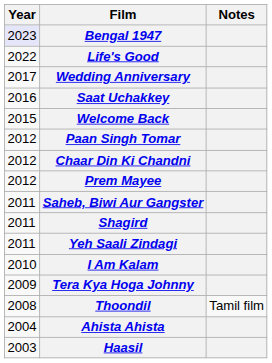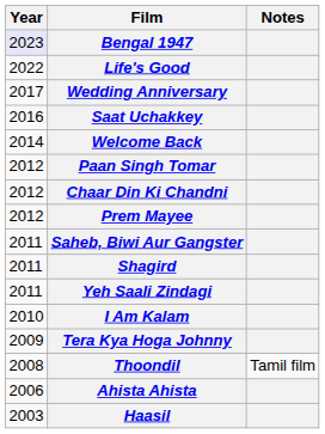 <table class="wikitable sortable plainrowheaders">
 <tr>
 <th scope="col">Year</th>
 <th scope="col">Film</th>
 <th scope="col">Notes</th>
 </tr>
 <tr>
 <td style="background: lavender;">2023</td>
 <th scope="row"><em><a href='#'>Bengal 1947</a></em></th>
 <th></th>
 </tr>
 <tr>
 <td>2022</td>
 <th scope="row"><em><a href='#'>Life's Good</a></em></th>
 <th></th>
 </tr>
 <tr>
 <td>2017</td>
 <th scope="row"><em><a href='#'>Wedding Anniversary</a></em></th>
 <th></th>
 </tr>
 <tr>
 <td>2016</td>
 <th scope="row"><em><a href='#'>Saat Uchakkey</a></em></th>
 <th></th>
 </tr>
 <tr>
-<td>2015</td>
+<td>2014</td>
 <th scope="row"><em><a href='#'>Welcome Back</a></em></th>
 <th></th>
 </tr>
 <tr>
 <td>2012</td>
 <th scope="row"><em><a href='#'>Paan Singh Tomar</a></em></th>
 <th></th>
 </tr>
 <tr>
 <td>2012</td>
 <th scope="row"><em><a href='#'>Chaar Din Ki Chandni</a></em></th>
 <th></th>
 </tr>
 <tr>
 <td>2012</td>
 <th scope="row"><em><a href='#'>Prem Mayee</a></em></th>
 <th></th>
 </tr>
 <tr>
 <td>2011</td>
 <th scope="row"><em><a href='#'>Saheb, Biwi Aur Gangster</a></em></th>
 <th></th>
 </tr>
 <tr>
 <td>2011</td>
 <th scope="row"><em><a href='#'>Shagird</a></em></th>
 <th></th>
 </tr>
 <tr>
 <td>2011</td>
 <th scope="row"><em><a href='#'>Yeh Saali Zindagi</a></em></th>
 <th></th>
 </tr>
 <tr>
 <td>2010</td>
 <th scope="row"><em><a href='#'>I Am Kalam</a></em></th>
 <th></th>
 </tr>
 <tr>
 <td>2009</td>
 <th scope="row"><em><a href='#'>Tera Kya Hoga Johnny</a></em></th>
 <th></th>
 </tr>
 <tr>
 <td>2008</td>
 <th scope="row"><em><a href='#'>Thoondil</a></em></th>
 <td>Tamil film</td>
 </tr>
 <tr>
-<td>2004</td>
+<td>2006</td>
 <th scope="row"><em><a href='#'>Ahista Ahista</a></em></th>
 <th></th>
 </tr>
 <tr>
 <td>2003</td>
 <th scope="row"><em><a href='#'>Haasil</a></em></th>
 <th></th>
 </tr>
 </table>
